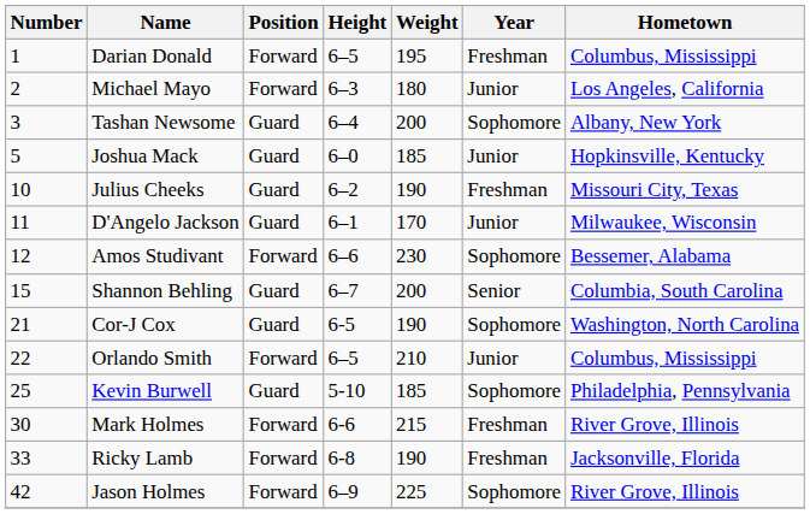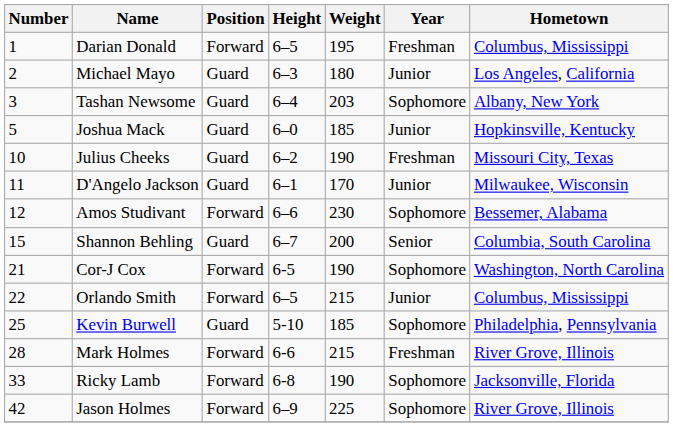 <table class="wikitable" style="font-size: 95%;">
 <tr>
 <th>Number</th>
 <th>Name</th>
 <th>Position</th>
 <th>Height</th>
 <th>Weight</th>
 <th>Year</th>
 <th>Hometown</th>
 </tr>
 <tr>
 <td>1</td>
 <td>Darian Donald</td>
 <td>Forward</td>
 <td>6–5</td>
 <td>195</td>
 <td>Freshman</td>
 <td><a href='#'>Columbus, Mississippi</a></td>
 </tr>
 <tr>
 <td>2</td>
 <td>Michael Mayo</td>
-<td>Forward</td>
+<td>Guard</td>
 <td>6–3</td>
 <td>180</td>
 <td>Junior</td>
 <td><a href='#'>Los Angeles</a>, <a href='#'>California</a></td>
 </tr>
 <tr>
 <td>3</td>
 <td>Tashan Newsome</td>
 <td>Guard</td>
 <td>6–4</td>
-<td>200</td>
+<td>203</td>
 <td>Sophomore</td>
 <td><a href='#'>Albany, New York</a></td>
 </tr>
 <tr>
 <td>5</td>
 <td>Joshua Mack</td>
 <td>Guard</td>
 <td>6–0</td>
 <td>185</td>
 <td>Junior</td>
 <td><a href='#'>Hopkinsville, Kentucky</a></td>
 </tr>
 <tr>
 <td>10</td>
 <td>Julius Cheeks</td>
 <td>Guard</td>
 <td>6–2</td>
 <td>190</td>
 <td>Freshman</td>
 <td><a href='#'>Missouri City, Texas</a></td>
 </tr>
 <tr>
 <td>11</td>
 <td>D'Angelo Jackson</td>
 <td>Guard</td>
 <td>6–1</td>
 <td>170</td>
 <td>Junior</td>
 <td><a href='#'>Milwaukee, Wisconsin</a></td>
 </tr>
 <tr>
 <td>12</td>
 <td>Amos Studivant</td>
 <td>Forward</td>
 <td>6–6</td>
 <td>230</td>
 <td>Sophomore</td>
 <td><a href='#'>Bessemer, Alabama</a></td>
 </tr>
 <tr>
 <td>15</td>
 <td>Shannon Behling</td>
 <td>Guard</td>
 <td>6–7</td>
 <td>200</td>
 <td>Senior</td>
 <td><a href='#'>Columbia, South Carolina</a></td>
 </tr>
 <tr>
 <td>21</td>
 <td>Cor-J Cox</td>
-<td>Guard</td>
+<td>Forward</td>
 <td>6-5</td>
 <td>190</td>
 <td>Sophomore</td>
 <td><a href='#'>Washington, North Carolina</a></td>
 </tr>
 <tr>
 <td>22</td>
 <td>Orlando Smith</td>
 <td>Forward</td>
 <td>6–5</td>
-<td>210</td>
+<td>215</td>
 <td>Junior</td>
 <td><a href='#'>Columbus, Mississippi</a></td>
 </tr>
 <tr>
 <td>25</td>
 <td><a href='#'>Kevin Burwell</a></td>
 <td>Guard</td>
 <td>5-10</td>
 <td>185</td>
 <td>Sophomore</td>
 <td><a href='#'>Philadelphia</a>, <a href='#'>Pennsylvania</a></td>
 </tr>
 <tr>
-<td>30</td>
+<td>28</td>
 <td>Mark Holmes</td>
 <td>Forward</td>
 <td>6-6</td>
 <td>215</td>
 <td>Freshman</td>
 <td><a href='#'>River Grove, Illinois</a></td>
 </tr>
 <tr>
 <td>33</td>
 <td>Ricky Lamb</td>
 <td>Forward</td>
 <td>6-8</td>
 <td>190</td>
-<td>Freshman</td>
+<td>Sophomore</td>
 <td><a href='#'>Jacksonville, Florida</a></td>
 </tr>
 <tr>
 <td>42</td>
 <td>Jason Holmes</td>
 <td>Forward</td>
 <td>6–9</td>
 <td>225</td>
 <td>Sophomore</td>
 <td><a href='#'>River Grove, Illinois</a></td>
 </tr>
 <tr>
 </tr>
 </table>
